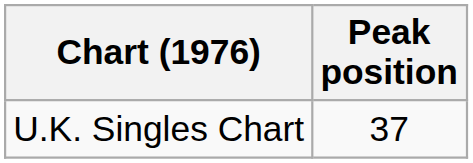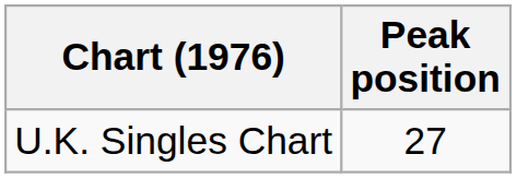 <table class="wikitable sortable">
 <tr>
 <th align="left">Chart (1976)</th>
 <th align="center">Peak<br>position</th>
 </tr>
 <tr>
 <td align="left">U.K. Singles Chart</td>
-<td align="center">37</td>
+<td align="center">27</td>
 </tr>
 </table>
